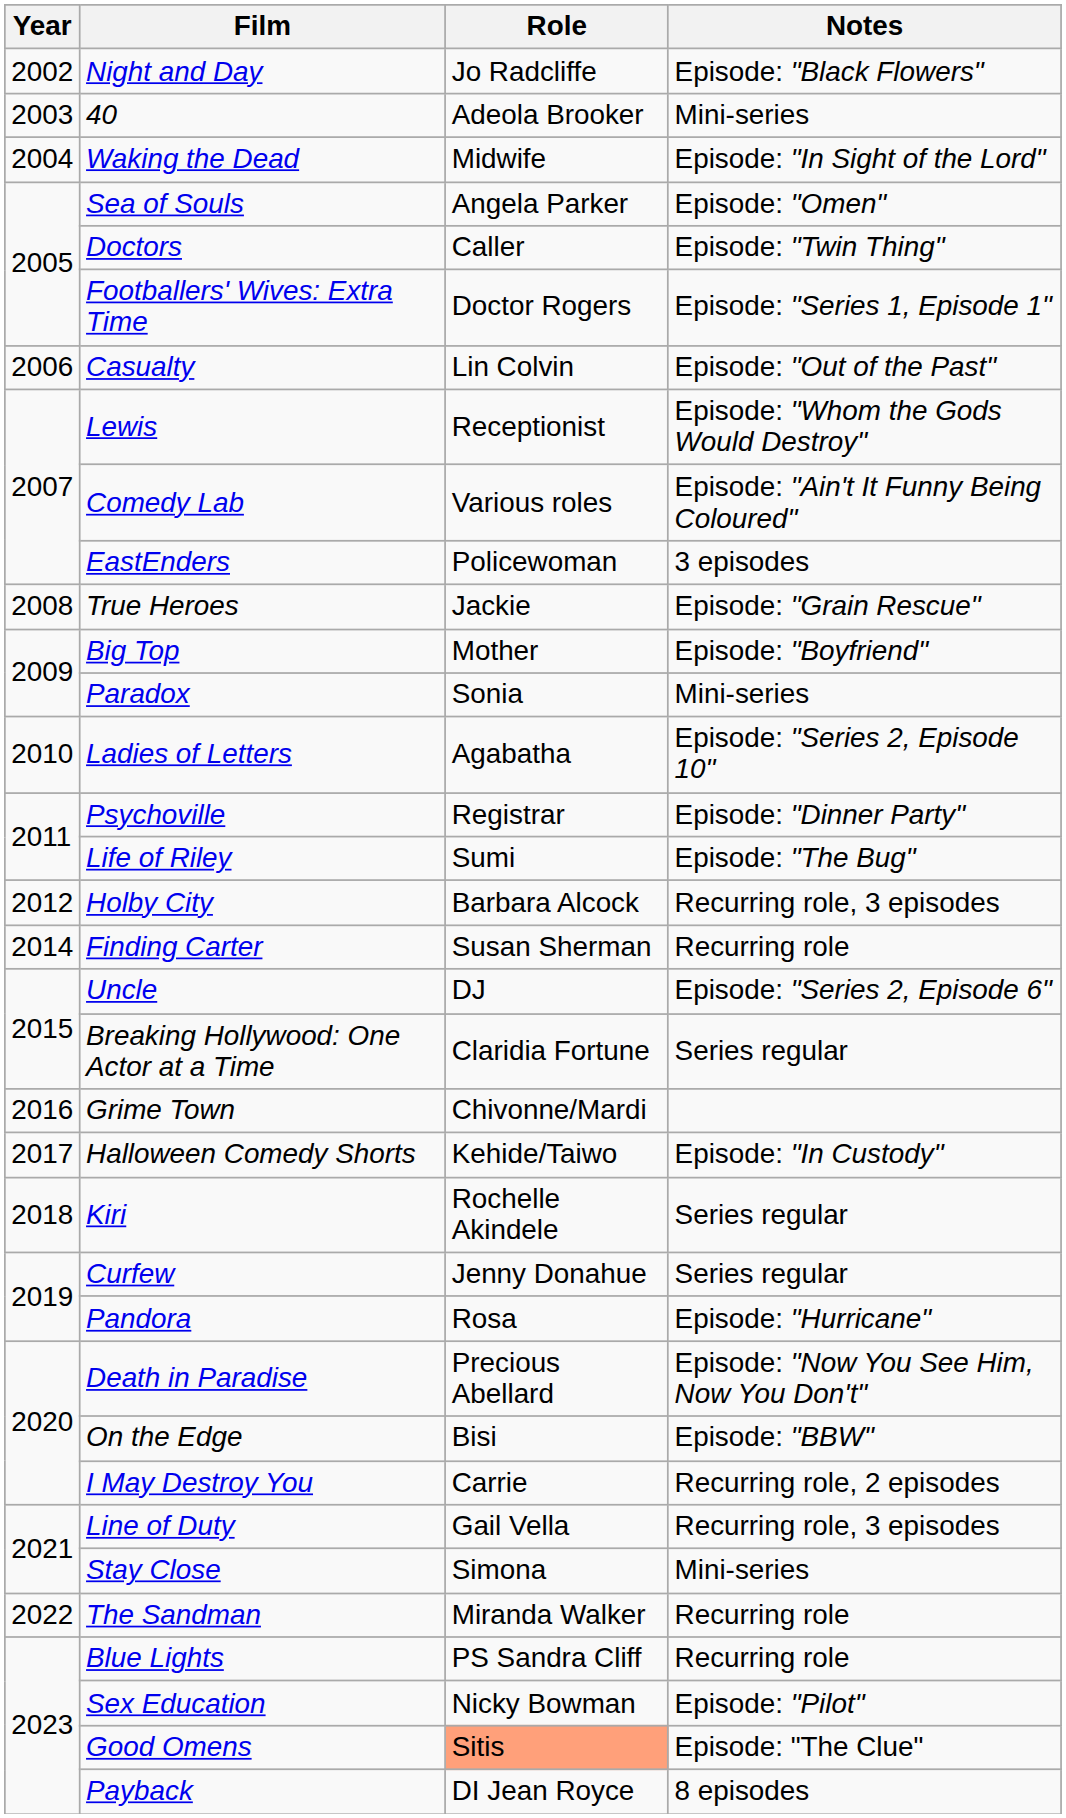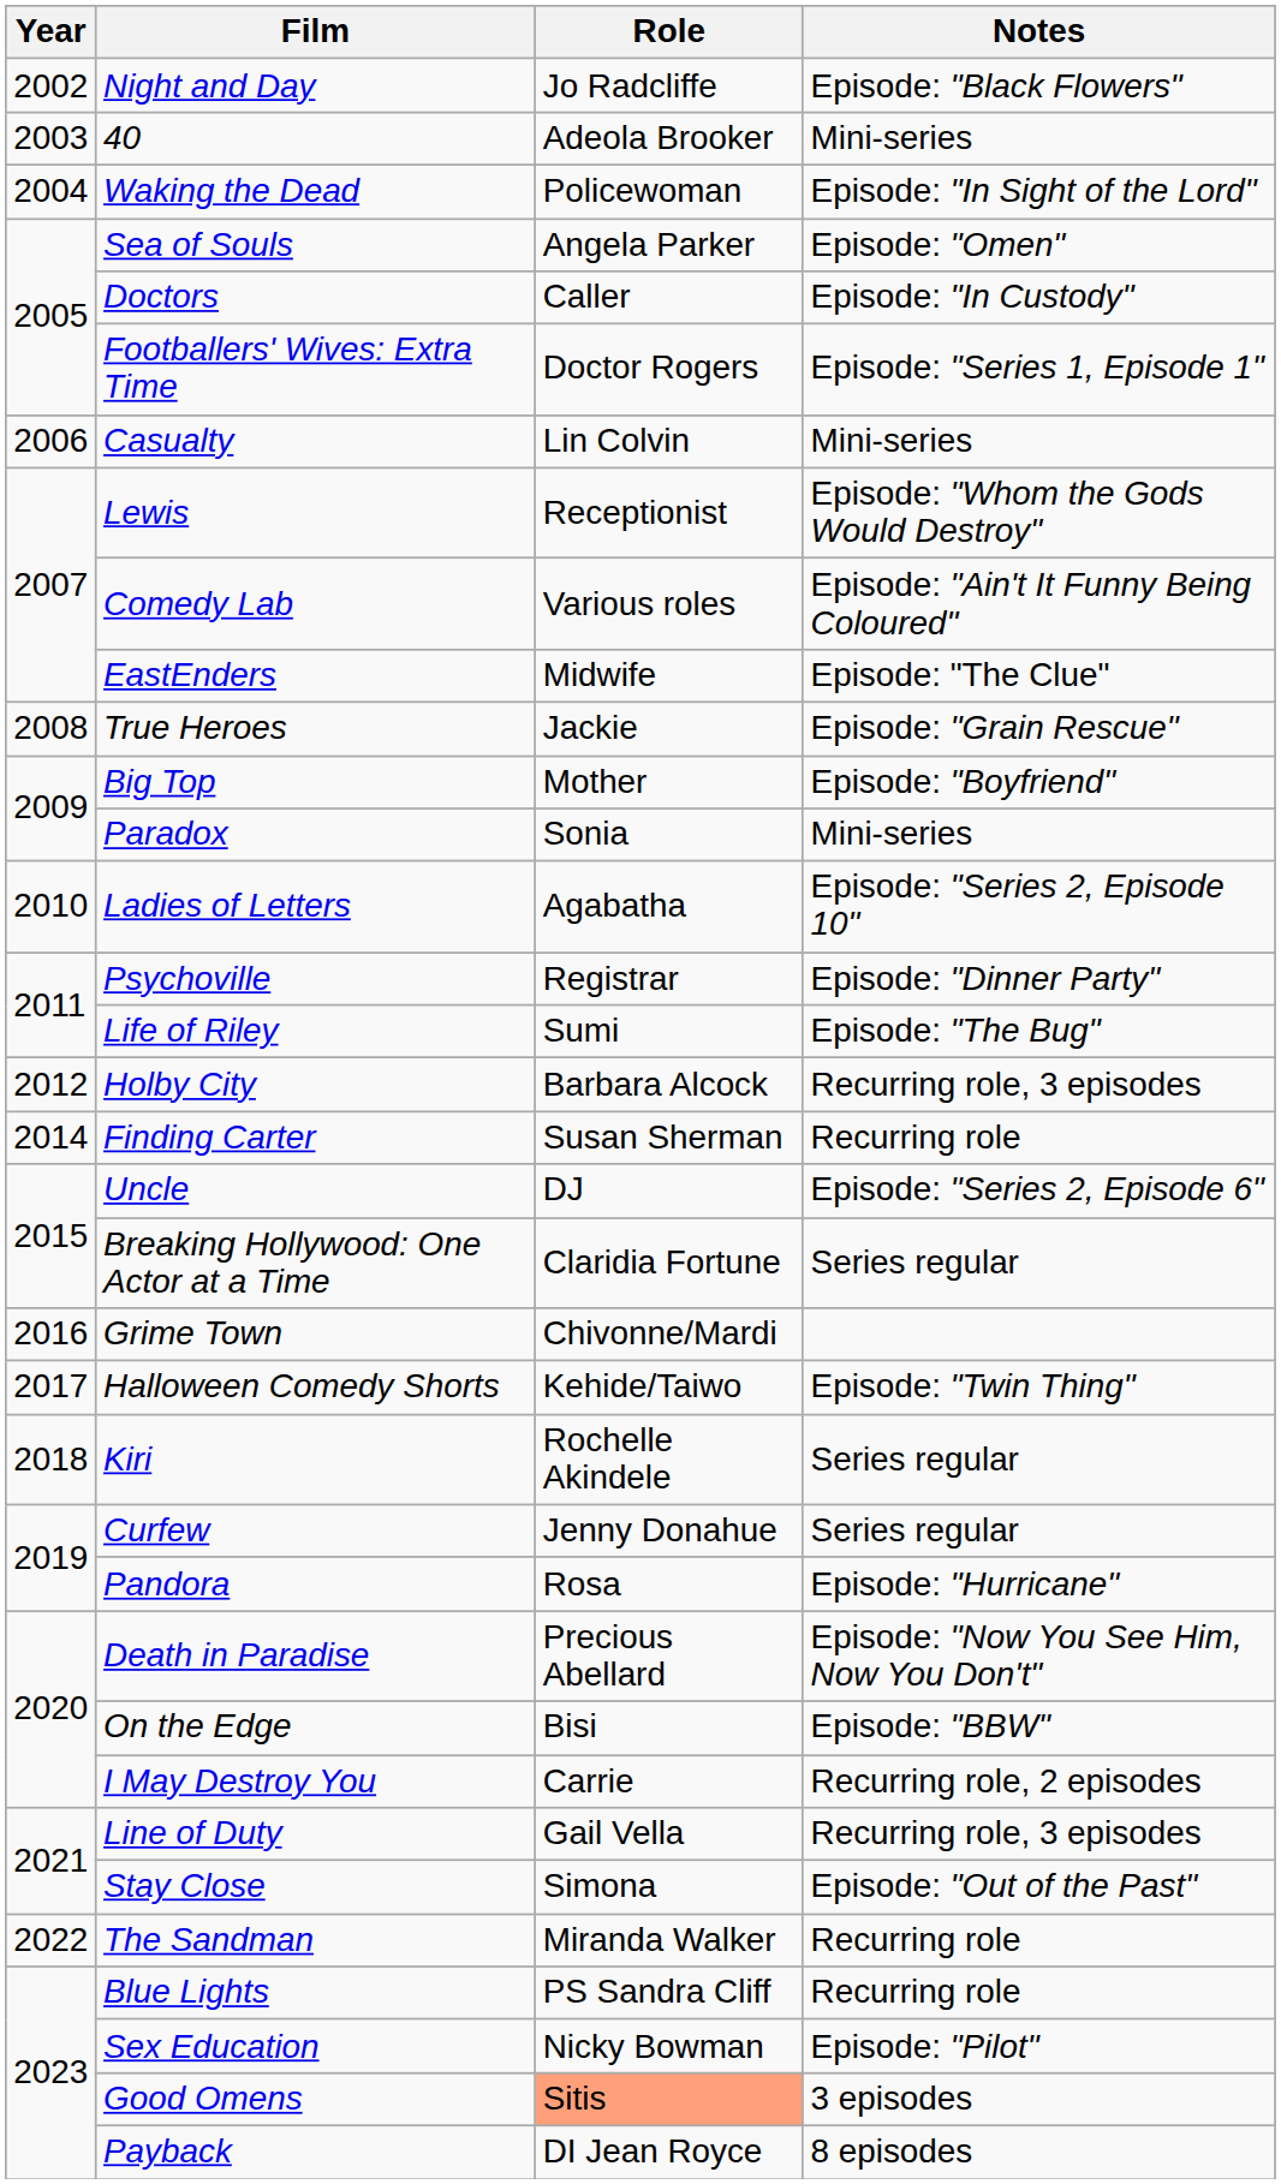 <table class="wikitable">
 <tr>
 <th>Year</th>
 <th>Film</th>
 <th>Role</th>
 <th>Notes</th>
 </tr>
 <tr>
 <td>2002</td>
 <td><em><a href='#'>Night and Day</a></em></td>
 <td>Jo Radcliffe</td>
 <td>Episode: <em>"Black Flowers"</em></td>
 </tr>
 <tr>
 <td>2003</td>
 <td><em>40</em></td>
 <td>Adeola Brooker</td>
 <td>Mini-series</td>
 </tr>
 <tr>
 <td>2004</td>
 <td><em><a href='#'>Waking the Dead</a></em></td>
-<td>Midwife</td>
+<td>Policewoman</td>
 <td>Episode: <em>"In Sight of the Lord"</em></td>
 </tr>
 <tr>
 <td rowspan="3">2005</td>
 <td><em><a href='#'>Sea of Souls</a></em></td>
 <td>Angela Parker</td>
 <td>Episode: <em>"Omen"</em></td>
 </tr>
 <tr>
 <td><em><a href='#'>Doctors</a></em></td>
 <td>Caller</td>
-<td>Episode: <em>"Twin Thing"</em></td>
+<td>Episode: <em>"In Custody"</em></td>
 </tr>
 <tr>
 <td><em><a href='#'>Footballers' Wives: Extra Time</a></em></td>
 <td>Doctor Rogers</td>
 <td>Episode: <em>"Series 1, Episode 1"</em></td>
 </tr>
 <tr>
 <td>2006</td>
 <td><em><a href='#'>Casualty</a></em></td>
 <td>Lin Colvin</td>
-<td>Episode: <em>"Out of the Past"</em></td>
+<td>Mini-series</td>
 </tr>
 <tr>
 <td rowspan="3">2007</td>
 <td><em><a href='#'>Lewis</a></em></td>
 <td>Receptionist</td>
 <td>Episode: <em>"Whom the Gods Would Destroy"</em></td>
 </tr>
 <tr>
 <td><em><a href='#'>Comedy Lab</a></em></td>
 <td>Various roles</td>
 <td>Episode: <em>"Ain't It Funny Being Coloured"</em></td>
 </tr>
 <tr>
 <td><em><a href='#'>EastEnders</a></em></td>
-<td>Policewoman</td>
-<td>3 episodes</td>
+<td>Midwife</td>
+<td>Episode: "The Clue"</td>
 </tr>
 <tr>
 <td>2008</td>
 <td><em>True Heroes</em></td>
 <td>Jackie</td>
 <td>Episode: <em>"Grain Rescue"</em></td>
 </tr>
 <tr>
 <td rowspan="2">2009</td>
 <td><em><a href='#'>Big Top</a></em></td>
 <td>Mother</td>
 <td>Episode: <em>"Boyfriend"</em></td>
 </tr>
 <tr>
 <td><em><a href='#'>Paradox</a></em></td>
 <td>Sonia</td>
 <td>Mini-series</td>
 </tr>
 <tr>
 <td>2010</td>
 <td><em><a href='#'>Ladies of Letters</a></em></td>
 <td>Agabatha</td>
 <td>Episode: <em>"Series 2, Episode 10"</em></td>
 </tr>
 <tr>
 <td rowspan="2">2011</td>
 <td><em><a href='#'>Psychoville</a></em></td>
 <td>Registrar</td>
 <td>Episode: <em>"Dinner Party"</em></td>
 </tr>
 <tr>
 <td><em><a href='#'>Life of Riley</a></em></td>
 <td>Sumi</td>
 <td>Episode: <em>"The Bug"</em></td>
 </tr>
 <tr>
 <td>2012</td>
 <td><em><a href='#'>Holby City</a></em></td>
 <td>Barbara Alcock</td>
 <td>Recurring role, 3 episodes</td>
 </tr>
 <tr>
 <td>2014</td>
 <td><em><a href='#'>Finding Carter</a></em></td>
 <td>Susan Sherman</td>
 <td>Recurring role</td>
 </tr>
 <tr>
 <td rowspan="2">2015</td>
 <td><em><a href='#'>Uncle</a></em></td>
 <td>DJ</td>
 <td>Episode: <em>"Series 2, Episode 6"</em></td>
 </tr>
 <tr>
 <td><em>Breaking Hollywood: One Actor at a Time</em></td>
 <td>Claridia Fortune</td>
 <td>Series regular</td>
 </tr>
 <tr>
 <td>2016</td>
 <td><em>Grime Town</em></td>
 <td>Chivonne/Mardi</td>
 <td></td>
 </tr>
 <tr>
 <td>2017</td>
 <td><em>Halloween Comedy Shorts</em></td>
 <td>Kehide/Taiwo</td>
-<td>Episode: <em>"In Custody"</em></td>
+<td>Episode: <em>"Twin Thing"</em></td>
 </tr>
 <tr>
 <td>2018</td>
 <td><em><a href='#'>Kiri</a></em></td>
 <td>Rochelle Akindele</td>
 <td>Series regular</td>
 </tr>
 <tr>
 <td rowspan="2">2019</td>
 <td><em><a href='#'>Curfew</a></em></td>
 <td>Jenny Donahue</td>
 <td>Series regular</td>
 </tr>
 <tr>
 <td><em><a href='#'>Pandora</a></em></td>
 <td>Rosa</td>
 <td>Episode: <em>"Hurricane"</em></td>
 </tr>
 <tr>
 <td rowspan="3">2020</td>
 <td><em><a href='#'>Death in Paradise</a></em></td>
 <td>Precious Abellard</td>
 <td>Episode: <em>"Now You See Him, Now You Don't"</em></td>
 </tr>
 <tr>
 <td><em>On the Edge</em></td>
 <td>Bisi</td>
 <td>Episode: <em>"BBW"</em></td>
 </tr>
 <tr>
 <td><em><a href='#'>I May Destroy You</a></em></td>
 <td>Carrie</td>
 <td>Recurring role, 2 episodes</td>
 </tr>
 <tr>
 <td rowspan="2">2021</td>
 <td><em><a href='#'>Line of Duty</a></em></td>
 <td>Gail Vella</td>
 <td>Recurring role, 3 episodes</td>
 </tr>
 <tr>
 <td><em><a href='#'>Stay Close</a></em></td>
 <td>Simona</td>
-<td>Mini-series</td>
+<td>Episode: <em>"Out of the Past"</em></td>
 </tr>
 <tr>
 <td>2022</td>
 <td><em><a href='#'>The Sandman</a></em></td>
 <td>Miranda Walker</td>
 <td>Recurring role</td>
 </tr>
 <tr>
 <td rowspan="4">2023</td>
 <td><a href='#'><em>Blue Lights</em></a></td>
 <td>PS Sandra Cliff</td>
 <td>Recurring role</td>
 </tr>
 <tr>
 <td><a href='#'><em>Sex Education</em></a></td>
 <td>Nicky Bowman</td>
 <td>Episode: <em>"Pilot"</em></td>
 </tr>
 <tr>
 <td><em><a href='#'>Good Omens</a></em></td>
 <td style="background: lightsalmon;">Sitis</td>
-<td>Episode: "The Clue"</td>
+<td>3 episodes</td>
 </tr>
 <tr>
 <td><em><a href='#'>Payback</a></em></td>
 <td>DI Jean Royce</td>
 <td>8 episodes</td>
 </tr>
 <tr>
 </tr>
 </table>
